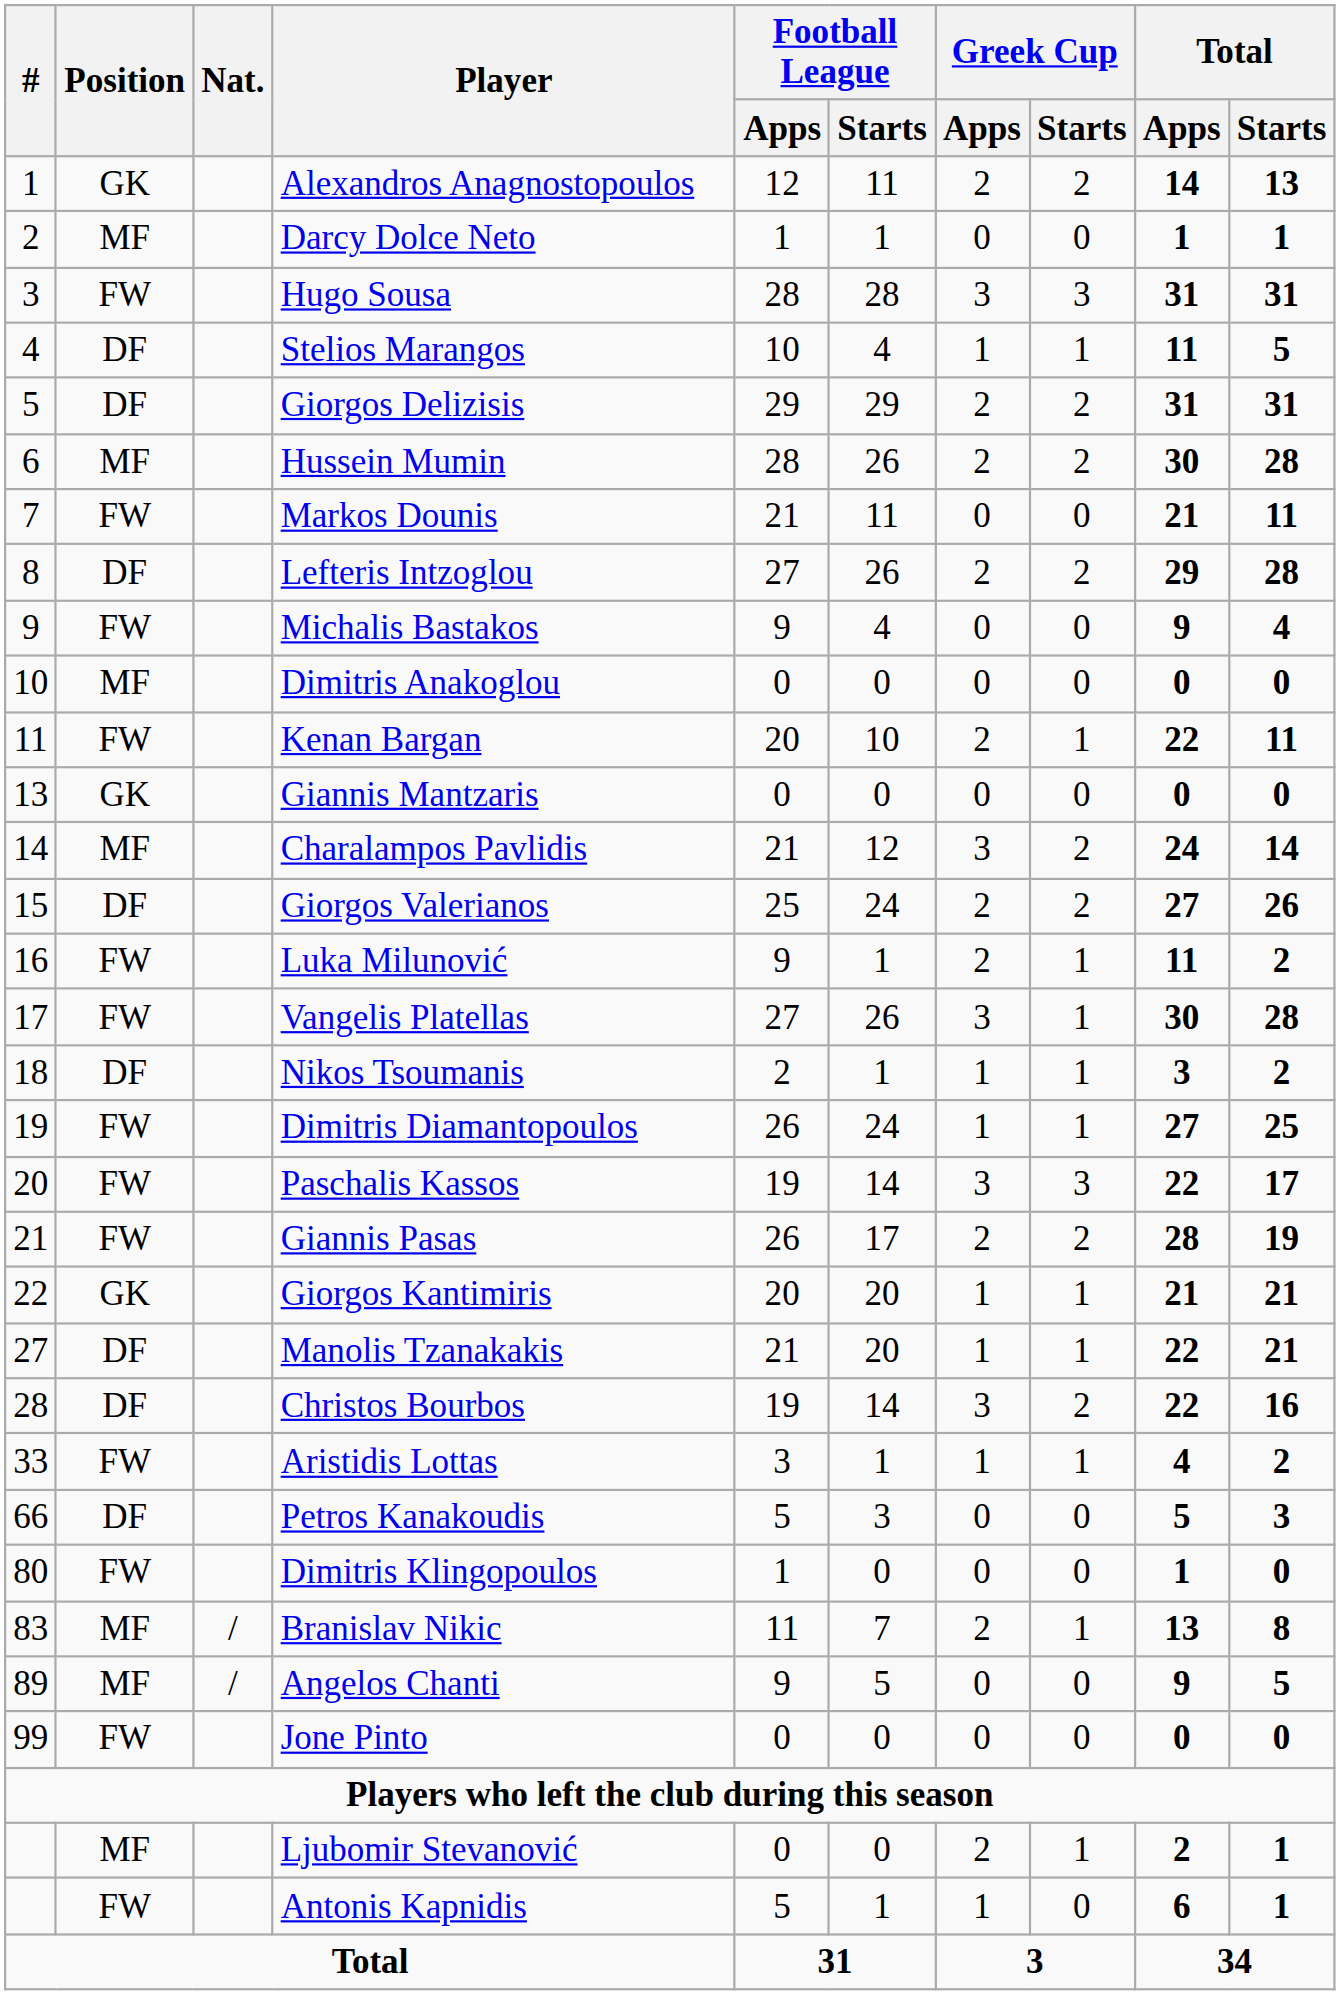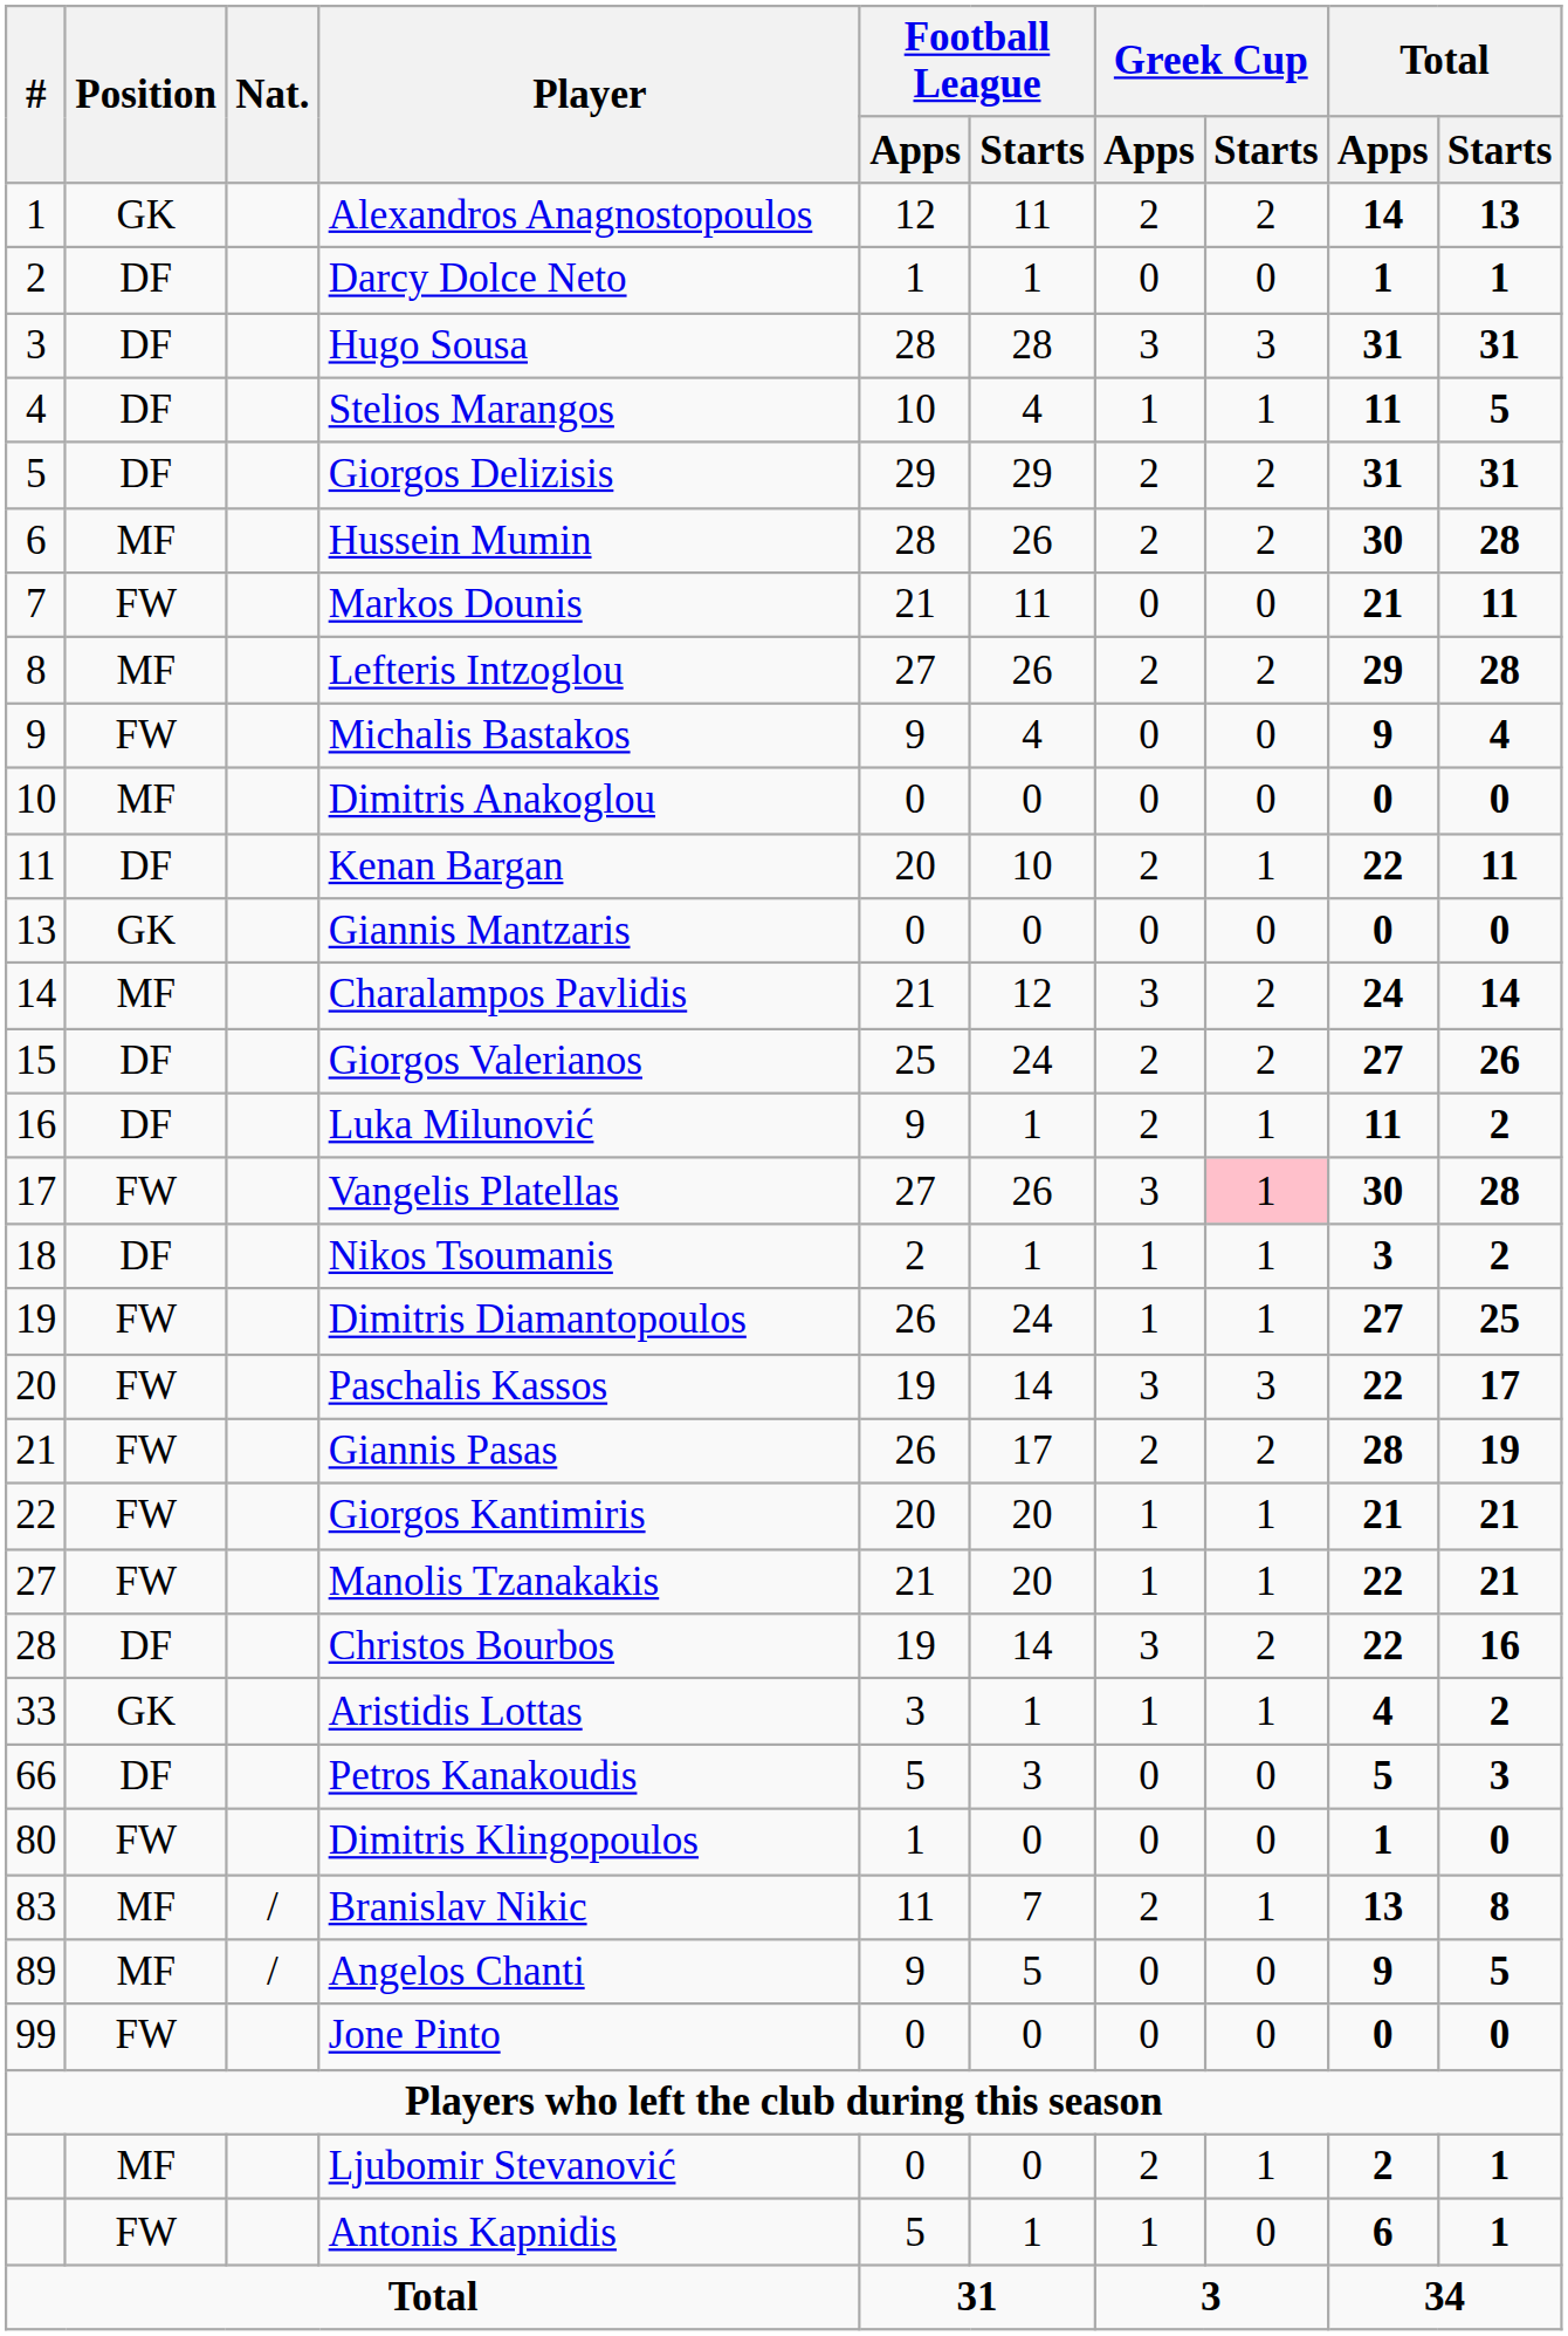 <table class="wikitable sortable" style="text-align:center">
 <tr>
 <th rowspan="2">#</th>
 <th rowspan="2">Position</th>
 <th rowspan="2">Nat.</th>
 <th rowspan="2"; width=220>Player</th>
 <th colspan="2"><a href='#'> Football League</a></th>
 <th colspan="2"><a href='#'>Greek Cup</a></th>
 <th colspan="2">Total</th>
 </tr>
 <tr>
 <th>Apps</th>
 <th>Starts</th>
 <th>Apps</th>
 <th>Starts</th>
 <th>Apps</th>
 <th>Starts</th>
 </tr>
 <tr>
 <td>1</td>
 <td>GK</td>
 <td></td>
 <td align=left><a href='#'>Alexandros Anagnostopoulos</a></td>
 <td>12</td>
 <td>11</td>
 <td>2</td>
 <td>2</td>
 <td><strong>14</strong></td>
 <td><strong>13</strong></td>
 </tr>
 <tr>
 <td>2</td>
-<td>MF</td>
+<td>DF</td>
 <td></td>
 <td align=left><a href='#'>Darcy Dolce Neto</a></td>
 <td>1</td>
 <td>1</td>
 <td>0</td>
 <td>0</td>
 <td><strong>1</strong></td>
 <td><strong>1</strong></td>
 </tr>
 <tr>
 <td>3</td>
-<td>FW</td>
+<td>DF</td>
 <td></td>
 <td align=left><a href='#'>Hugo Sousa</a></td>
 <td>28</td>
 <td>28</td>
 <td>3</td>
 <td>3</td>
 <td><strong>31</strong></td>
 <td><strong>31</strong></td>
 </tr>
 <tr>
 <td>4</td>
 <td>DF</td>
 <td></td>
 <td align=left><a href='#'>Stelios Marangos</a></td>
 <td>10</td>
 <td>4</td>
 <td>1</td>
 <td>1</td>
 <td><strong>11</strong></td>
 <td><strong>5</strong></td>
 </tr>
 <tr>
 <td>5</td>
 <td>DF</td>
 <td></td>
 <td align=left><a href='#'>Giorgos Delizisis</a></td>
 <td>29</td>
 <td>29</td>
 <td>2</td>
 <td>2</td>
 <td><strong>31</strong></td>
 <td><strong>31</strong></td>
 </tr>
 <tr>
 <td>6</td>
 <td>MF</td>
 <td></td>
 <td align=left><a href='#'>Hussein Mumin</a></td>
 <td>28</td>
 <td>26</td>
 <td>2</td>
 <td>2</td>
 <td><strong>30</strong></td>
 <td><strong>28</strong></td>
 </tr>
 <tr>
 <td>7</td>
 <td>FW</td>
 <td></td>
 <td align=left><a href='#'>Markos Dounis</a></td>
 <td>21</td>
 <td>11</td>
 <td>0</td>
 <td>0</td>
 <td><strong>21</strong></td>
 <td><strong>11</strong></td>
 </tr>
 <tr>
 <td>8</td>
-<td>DF</td>
+<td>MF</td>
 <td></td>
 <td align=left><a href='#'>Lefteris Intzoglou</a></td>
 <td>27</td>
 <td>26</td>
 <td>2</td>
 <td>2</td>
 <td><strong>29</strong></td>
 <td><strong>28</strong></td>
 </tr>
 <tr>
 <td>9</td>
 <td>FW</td>
 <td></td>
 <td align=left><a href='#'>Michalis Bastakos</a></td>
 <td>9</td>
 <td>4</td>
 <td>0</td>
 <td>0</td>
 <td><strong>9</strong></td>
 <td><strong>4</strong></td>
 </tr>
 <tr>
 <td>10</td>
 <td>MF</td>
 <td></td>
 <td align=left><a href='#'>Dimitris Anakoglou</a></td>
 <td>0</td>
 <td>0</td>
 <td>0</td>
 <td>0</td>
 <td><strong>0</strong></td>
 <td><strong>0</strong></td>
 </tr>
 <tr>
 <td>11</td>
-<td>FW</td>
+<td>DF</td>
 <td></td>
 <td align=left><a href='#'>Kenan Bargan</a></td>
 <td>20</td>
 <td>10</td>
 <td>2</td>
 <td>1</td>
 <td><strong>22</strong></td>
 <td><strong>11</strong></td>
 </tr>
 <tr>
 <td>13</td>
 <td>GK</td>
 <td></td>
 <td align=left><a href='#'>Giannis Mantzaris</a></td>
 <td>0</td>
 <td>0</td>
 <td>0</td>
 <td>0</td>
 <td><strong>0</strong></td>
 <td><strong>0</strong></td>
 </tr>
 <tr>
 <td>14</td>
 <td>MF</td>
 <td></td>
 <td align=left><a href='#'>Charalampos Pavlidis</a></td>
 <td>21</td>
 <td>12</td>
 <td>3</td>
 <td>2</td>
 <td><strong>24</strong></td>
 <td><strong>14</strong></td>
 </tr>
 <tr>
 <td>15</td>
 <td>DF</td>
 <td></td>
 <td align=left><a href='#'>Giorgos Valerianos</a></td>
 <td>25</td>
 <td>24</td>
 <td>2</td>
 <td>2</td>
 <td><strong>27</strong></td>
 <td><strong>26</strong></td>
 </tr>
 <tr>
 <td>16</td>
-<td>FW</td>
+<td>DF</td>
 <td></td>
 <td align=left><a href='#'>Luka Milunović</a></td>
 <td>9</td>
 <td>1</td>
 <td>2</td>
 <td>1</td>
 <td><strong>11</strong></td>
 <td><strong>2</strong></td>
 </tr>
 <tr>
 <td>17</td>
 <td>FW</td>
 <td></td>
 <td align=left><a href='#'>Vangelis Platellas</a></td>
 <td>27</td>
 <td>26</td>
 <td>3</td>
-<td>1</td>
+<td style="background: pink;">1</td>
 <td><strong>30</strong></td>
 <td><strong>28</strong></td>
 </tr>
 <tr>
 <td>18</td>
 <td>DF</td>
 <td></td>
 <td align=left><a href='#'>Nikos Tsoumanis</a></td>
 <td>2</td>
 <td>1</td>
 <td>1</td>
 <td>1</td>
 <td><strong>3</strong></td>
 <td><strong>2</strong></td>
 </tr>
 <tr>
 <td>19</td>
 <td>FW</td>
 <td></td>
 <td align=left><a href='#'>Dimitris Diamantopoulos</a></td>
 <td>26</td>
 <td>24</td>
 <td>1</td>
 <td>1</td>
 <td><strong>27</strong></td>
 <td><strong>25</strong></td>
 </tr>
 <tr>
 <td>20</td>
 <td>FW</td>
 <td></td>
 <td align=left><a href='#'>Paschalis Kassos</a></td>
 <td>19</td>
 <td>14</td>
 <td>3</td>
 <td>3</td>
 <td><strong>22</strong></td>
 <td><strong>17</strong></td>
 </tr>
 <tr>
 <td>21</td>
 <td>FW</td>
 <td></td>
 <td align=left><a href='#'>Giannis Pasas</a></td>
 <td>26</td>
 <td>17</td>
 <td>2</td>
 <td>2</td>
 <td><strong>28</strong></td>
 <td><strong>19</strong></td>
 </tr>
 <tr>
 <td>22</td>
-<td>GK</td>
+<td>FW</td>
 <td></td>
 <td align=left><a href='#'>Giorgos Kantimiris</a></td>
 <td>20</td>
 <td>20</td>
 <td>1</td>
 <td>1</td>
 <td><strong>21</strong></td>
 <td><strong>21</strong></td>
 </tr>
 <tr>
 <td>27</td>
-<td>DF</td>
+<td>FW</td>
 <td></td>
 <td align=left><a href='#'>Manolis Tzanakakis</a></td>
 <td>21</td>
 <td>20</td>
 <td>1</td>
 <td>1</td>
 <td><strong>22</strong></td>
 <td><strong>21</strong></td>
 </tr>
 <tr>
 <td>28</td>
 <td>DF</td>
 <td></td>
 <td align=left><a href='#'>Christos Bourbos</a></td>
 <td>19</td>
 <td>14</td>
 <td>3</td>
 <td>2</td>
 <td><strong>22</strong></td>
 <td><strong>16</strong></td>
 </tr>
 <tr>
 <td>33</td>
-<td>FW</td>
+<td>GK</td>
 <td></td>
 <td align=left><a href='#'>Aristidis Lottas</a></td>
 <td>3</td>
 <td>1</td>
 <td>1</td>
 <td>1</td>
 <td><strong>4</strong></td>
 <td><strong>2</strong></td>
 </tr>
 <tr>
 <td>66</td>
 <td>DF</td>
 <td></td>
 <td align=left><a href='#'>Petros Kanakoudis</a></td>
 <td>5</td>
 <td>3</td>
 <td>0</td>
 <td>0</td>
 <td><strong>5</strong></td>
 <td><strong>3</strong></td>
 </tr>
 <tr>
 <td>80</td>
 <td>FW</td>
 <td></td>
 <td align=left><a href='#'>Dimitris Klingopoulos</a></td>
 <td>1</td>
 <td>0</td>
 <td>0</td>
 <td>0</td>
 <td><strong>1</strong></td>
 <td><strong>0</strong></td>
 </tr>
 <tr>
 <td>83</td>
 <td>MF</td>
 <td> / </td>
 <td align=left><a href='#'>Branislav Nikic</a></td>
 <td>11</td>
 <td>7</td>
 <td>2</td>
 <td>1</td>
 <td><strong>13</strong></td>
 <td><strong>8</strong></td>
 </tr>
 <tr>
 <td>89</td>
 <td>MF</td>
 <td> / </td>
 <td align=left><a href='#'>Angelos Chanti</a></td>
 <td>9</td>
 <td>5</td>
 <td>0</td>
 <td>0</td>
 <td><strong>9</strong></td>
 <td><strong>5</strong></td>
 </tr>
 <tr>
 <td>99</td>
 <td>FW</td>
 <td></td>
 <td align=left><a href='#'>Jone Pinto</a></td>
 <td>0</td>
 <td>0</td>
 <td>0</td>
 <td>0</td>
 <td><strong>0</strong></td>
 <td><strong>0</strong></td>
 </tr>
 <tr>
 <td colspan="11"><strong>Players who left the club during this season</strong></td>
 </tr>
 <tr>
 <td></td>
 <td>MF</td>
 <td></td>
 <td align=left><a href='#'>Ljubomir Stevanović</a></td>
 <td>0</td>
 <td>0</td>
 <td>2</td>
 <td>1</td>
 <td><strong>2</strong></td>
 <td><strong>1</strong></td>
 </tr>
 <tr>
 <td></td>
 <td>FW</td>
 <td></td>
 <td align=left><a href='#'>Antonis Kapnidis</a></td>
 <td>5</td>
 <td>1</td>
 <td>1</td>
 <td>0</td>
 <td><strong>6</strong></td>
 <td><strong>1</strong></td>
 </tr>
 <tr class="sortbottom">
 <td colspan=4><strong>Total</strong></td>
 <td colspan=2><strong>31</strong></td>
 <td colspan=2><strong>3</strong></td>
 <td colspan=2><strong>34</strong></td>
 </tr>
 </table>
